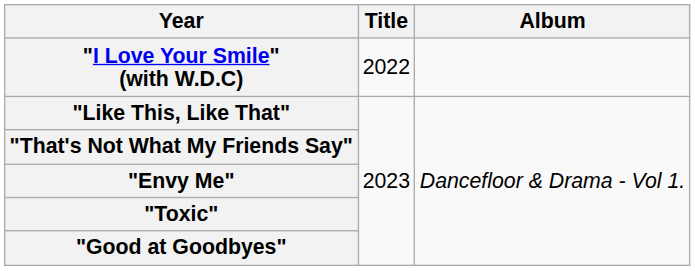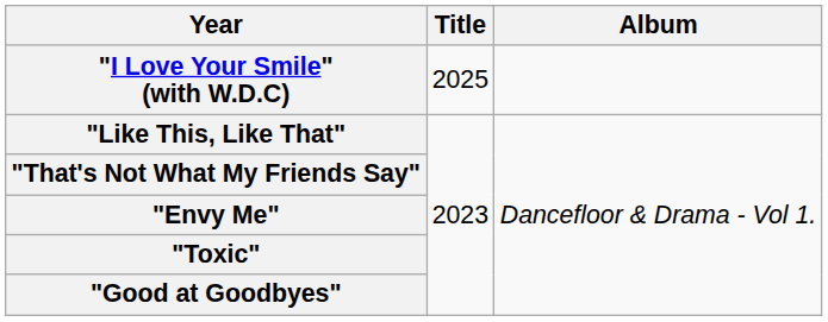 <table class="wikitable plainrowheaders" style="text-align:center;">
 <tr>
 <th scope="col">Year</th>
 <th scope="col">Title</th>
 <th scope="col">Album</th>
 </tr>
 <tr>
 <th scope="row">"<a href='#'>I Love Your Smile</a>"<br><span>(with W.D.C)</span></th>
-<td>2022</td>
+<td>2025</td>
 <td></td>
 </tr>
 <tr>
 <th scope="row">"Like This, Like That"</th>
 <td rowspan="5">2023</td>
 <td rowspan="5"><em>Dancefloor & Drama - Vol 1.</em></td>
 </tr>
 <tr>
 <th scope="row">"That's Not What My Friends Say"</th>
 </tr>
 <tr>
 <th scope="row">"Envy Me"</th>
 </tr>
 <tr>
 <th scope="row">"Toxic"</th>
 </tr>
 <tr>
 <th scope="row">"Good at Goodbyes"</th>
 </tr>
 </table>
